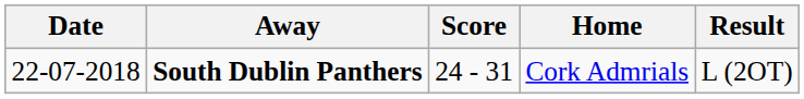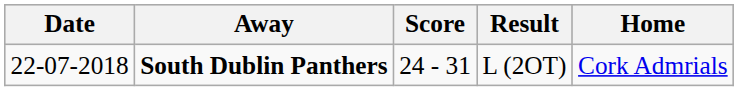 <table class="wikitable">
 <tr>
 <th>Date</th>
 <th>Away</th>
 <th>Score</th>
+<th>Result</th>
 <th>Home</th>
-<th>Result</th>
 </tr>
 <tr>
 <td>22-07-2018</td>
 <td><strong>South Dublin Panthers</strong></td>
 <td>24 - 31</td>
+<td>L (2OT)</td>
 <td><a href='#'>Cork Admrials</a></td>
-<td>L (2OT)</td>
 </tr>
 </table>
